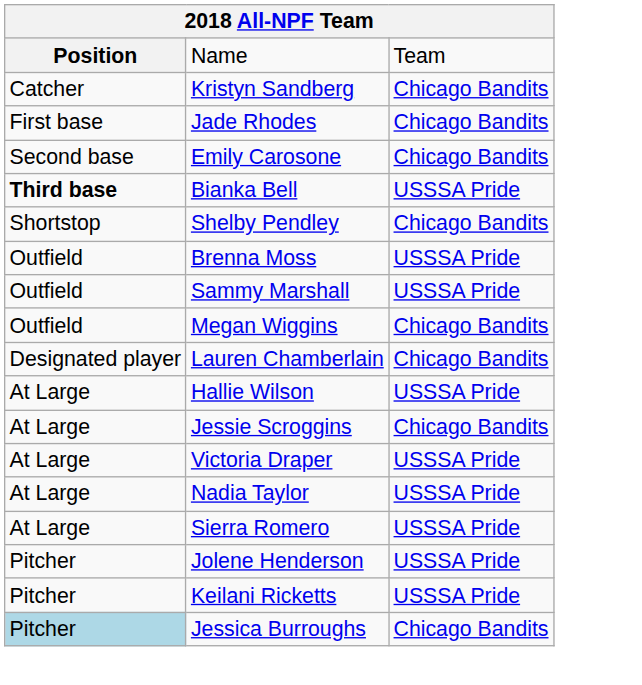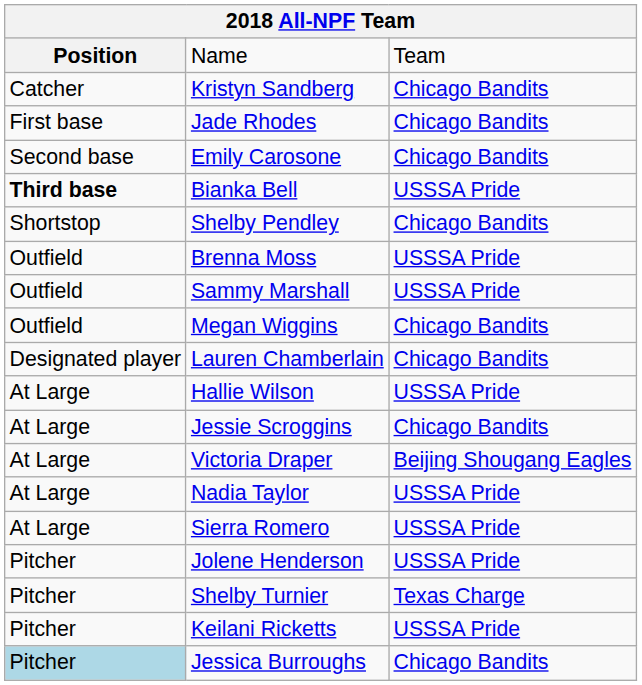 <table class="wikitable">
 <tr>
 <th colspan=3>2018 <a href='#'>All-NPF</a> Team</th>
 </tr>
 <tr>
 <th>Position</th>
 <td>Name</td>
 <td>Team</td>
 </tr>
 <tr>
 <td>Catcher</td>
 <td><a href='#'>Kristyn Sandberg</a></td>
 <td><a href='#'>Chicago Bandits</a></td>
 </tr>
 <tr>
 <td>First base</td>
 <td><a href='#'>Jade Rhodes</a></td>
 <td><a href='#'>Chicago Bandits</a></td>
 </tr>
 <tr>
 <td>Second base</td>
 <td><a href='#'>Emily Carosone</a></td>
 <td><a href='#'>Chicago Bandits</a></td>
 </tr>
 <tr>
 <td><strong>Third base</strong></td>
 <td><a href='#'>Bianka Bell</a></td>
 <td><a href='#'>USSSA Pride</a></td>
 </tr>
 <tr>
 <td>Shortstop</td>
 <td><a href='#'>Shelby Pendley</a></td>
 <td><a href='#'>Chicago Bandits</a></td>
 </tr>
 <tr>
 <td>Outfield</td>
 <td><a href='#'>Brenna Moss</a></td>
 <td><a href='#'>USSSA Pride</a></td>
 </tr>
 <tr>
 <td>Outfield</td>
 <td><a href='#'>Sammy Marshall</a></td>
 <td><a href='#'>USSSA Pride</a></td>
 </tr>
 <tr>
 <td>Outfield</td>
 <td><a href='#'>Megan Wiggins</a></td>
 <td><a href='#'>Chicago Bandits</a></td>
 </tr>
 <tr>
 <td>Designated player</td>
 <td><a href='#'>Lauren Chamberlain</a></td>
 <td><a href='#'>Chicago Bandits</a></td>
 </tr>
 <tr>
 <td>At Large</td>
 <td><a href='#'>Hallie Wilson</a></td>
 <td><a href='#'>USSSA Pride</a></td>
 </tr>
 <tr>
 <td>At Large</td>
 <td><a href='#'>Jessie Scroggins</a></td>
 <td><a href='#'>Chicago Bandits</a></td>
 </tr>
 <tr>
 <td>At Large</td>
 <td><a href='#'>Victoria Draper</a></td>
-<td><a href='#'>USSSA Pride</a></td>
+<td><a href='#'>Beijing Shougang Eagles</a></td>
 </tr>
 <tr>
 <td>At Large</td>
 <td><a href='#'>Nadia Taylor</a></td>
 <td><a href='#'>USSSA Pride</a></td>
 </tr>
 <tr>
 <td>At Large</td>
 <td><a href='#'>Sierra Romero</a></td>
 <td><a href='#'>USSSA Pride</a></td>
 </tr>
 <tr>
 <td>Pitcher</td>
 <td><a href='#'>Jolene Henderson</a></td>
 <td><a href='#'>USSSA Pride</a></td>
 </tr>
 <tr>
 <td>Pitcher</td>
+<td><a href='#'>Shelby Turnier</a></td>
+<td><a href='#'>Texas Charge</a></td>
+</tr>
+<tr>
+<td>Pitcher</td>
 <td><a href='#'>Keilani Ricketts</a></td>
 <td><a href='#'>USSSA Pride</a></td>
 </tr>
 <tr>
 <td style="background: lightblue;">Pitcher</td>
 <td><a href='#'>Jessica Burroughs</a></td>
 <td><a href='#'>Chicago Bandits</a></td>
 </tr>
 </table>
